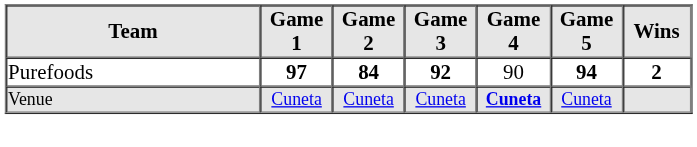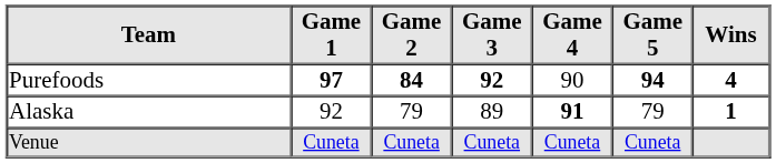 <table border="1" cellspacing="0"  style="width:525px; margin:auto;">
 <tr style="text-align:center; background:#e6e6e6;">
 <th style="text-align:center; width:30%;">Team</th>
 <th width=8%>Game 1</th>
 <th width=8%>Game 2</th>
 <th width=8%>Game 3</th>
 <th width=8%>Game 4</th>
 <th width=8%>Game 5</th>
 <th width=8%>Wins</th>
 </tr>
 <tr style="text-align:center;">
 <td align=left>Purefoods</td>
 <td><strong>97</strong></td>
 <td><strong>84</strong></td>
 <td><strong>92</strong></td>
 <td>90</td>
 <td><strong>94</strong></td>
-<td><strong>2</strong></td>
+<td><strong>4</strong></td>
+</tr>
+<tr style="text-align:center;">
+<td align=left>Alaska</td>
+<td>92</td>
+<td>79</td>
+<td>89</td>
+<td><strong>91</strong></td>
+<td>79</td>
+<td><strong>1</strong></td>
 </tr>
 <tr style="text-align:center; font-size:85%; background:#e6e6e6;">
 <td align=left>Venue</td>
 <td><a href='#'>Cuneta</a></td>
 <td><a href='#'>Cuneta</a></td>
 <td><a href='#'>Cuneta</a></td>
-<td><strong><a href='#'>Cuneta</a></strong></td>
+<td><a href='#'>Cuneta</a></td>
 <td><a href='#'>Cuneta</a></td>
 <td></td>
 </tr>
 </table>
